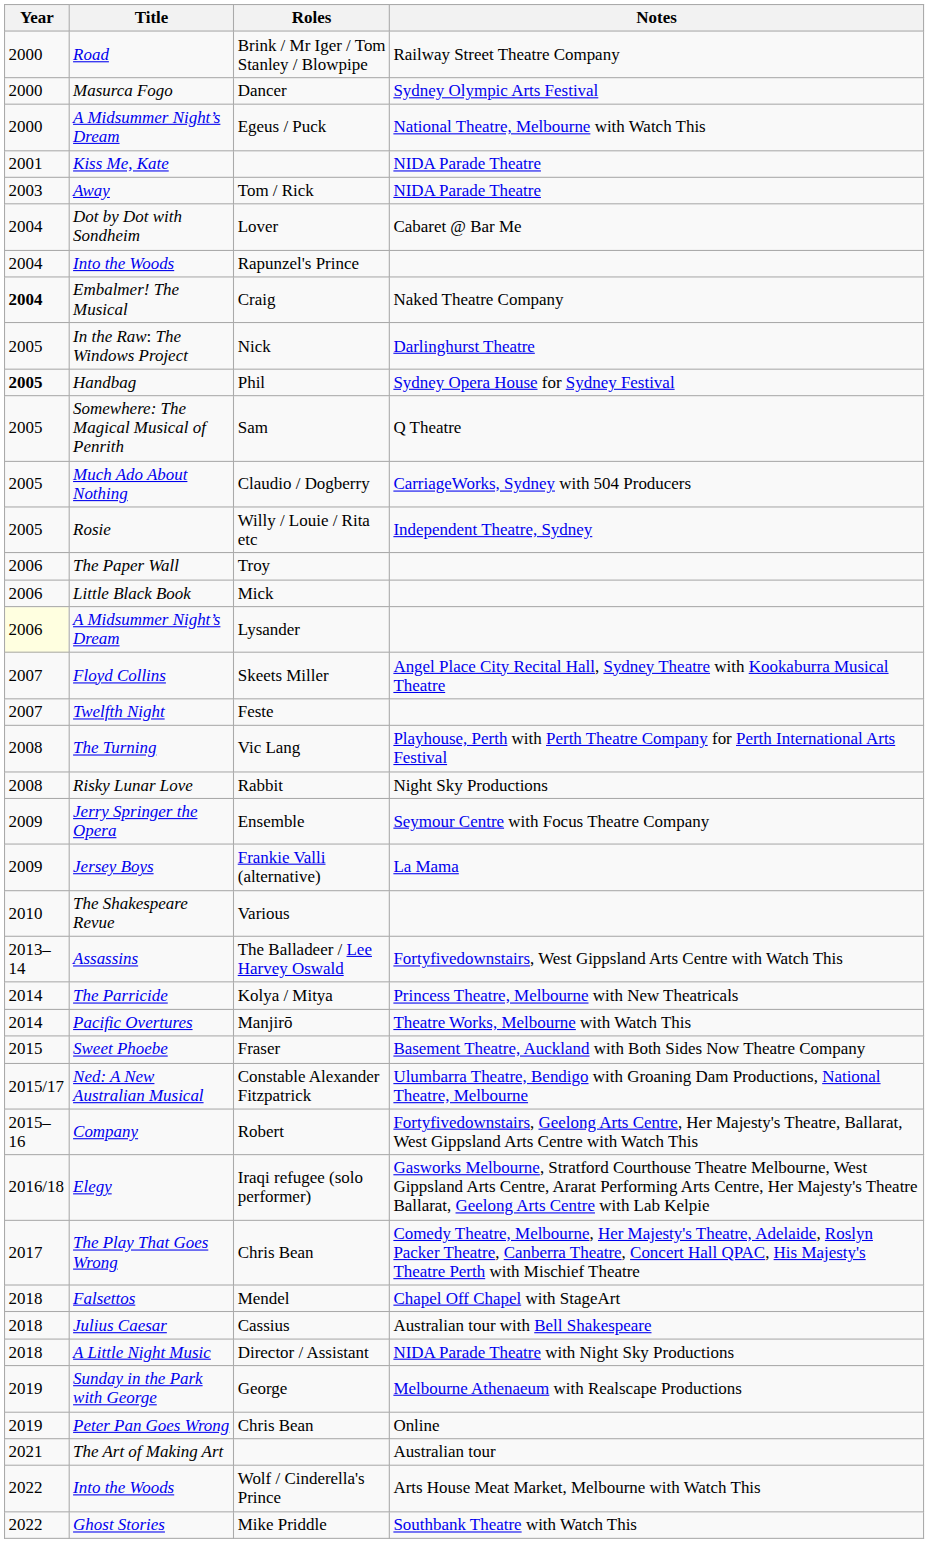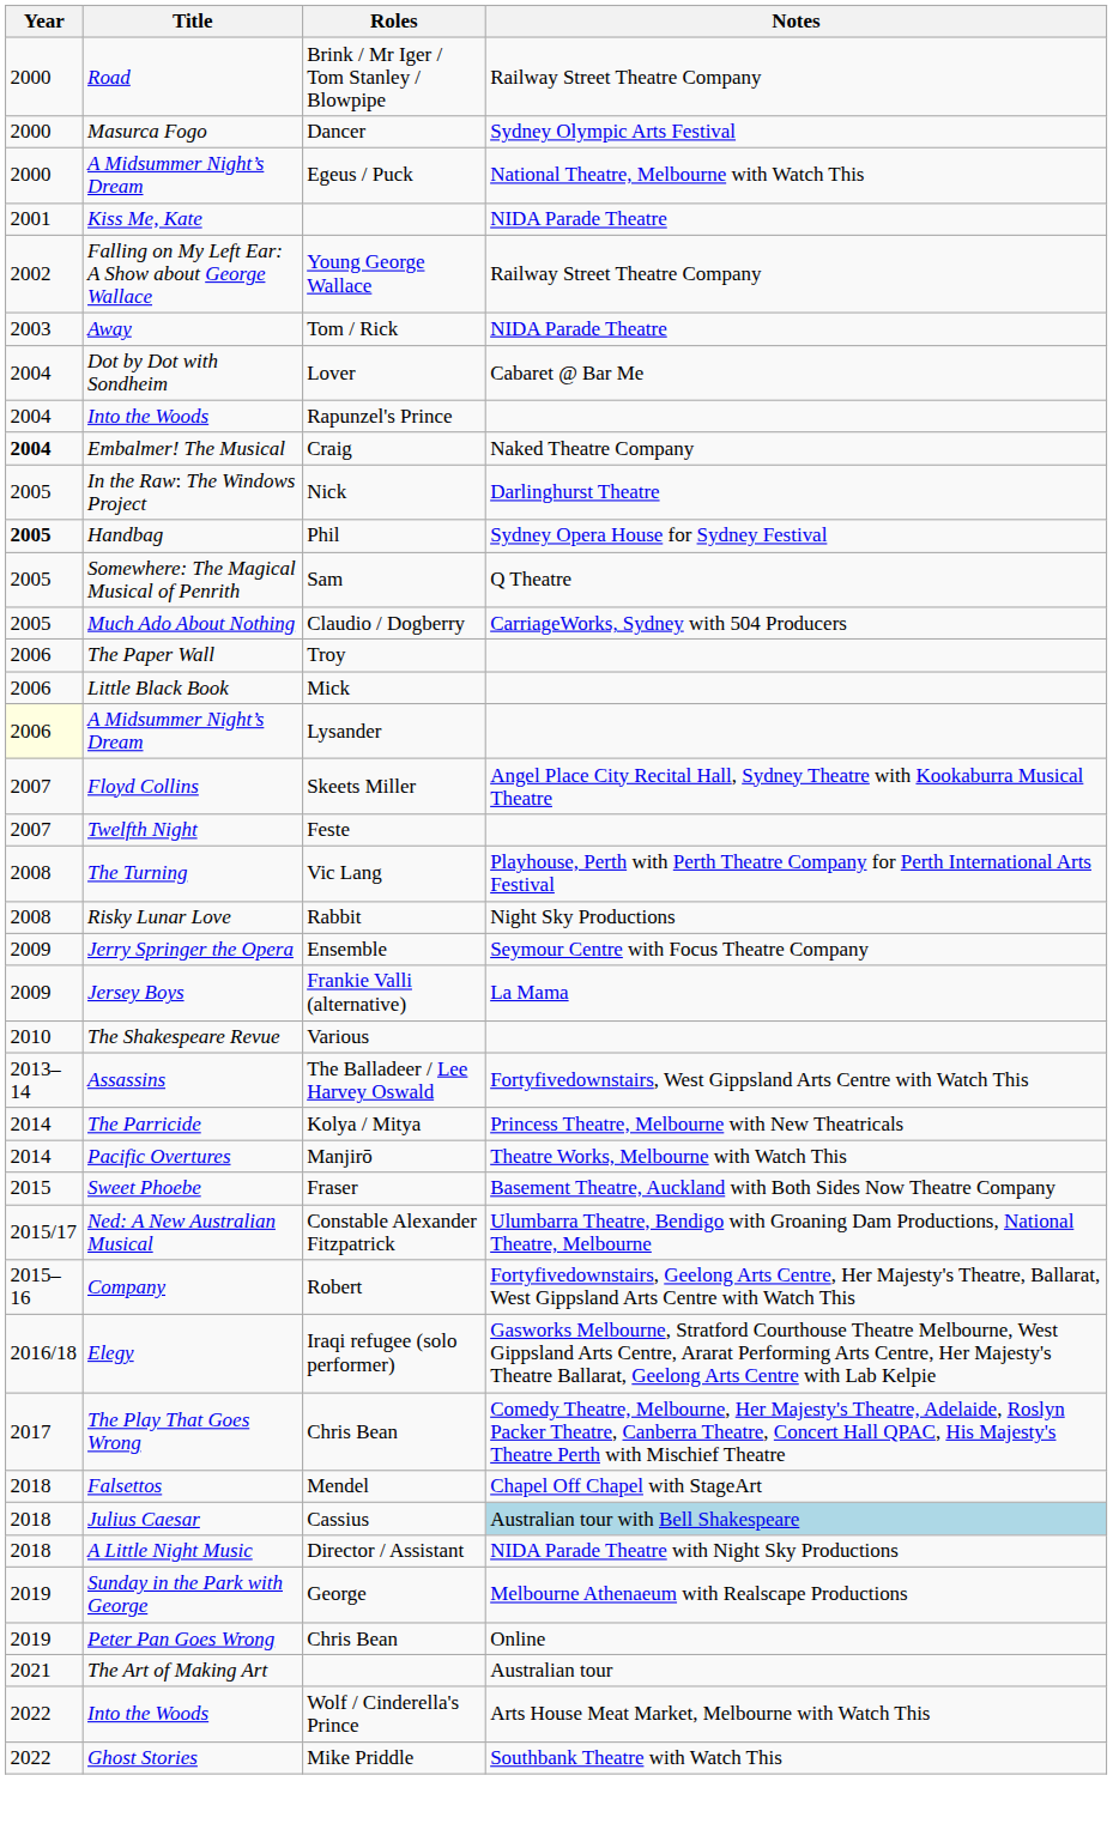 <table class="wikitable">
 <tr>
 <th>Year</th>
 <th>Title</th>
 <th>Roles</th>
 <th>Notes</th>
 </tr>
 <tr>
 <td>2000</td>
 <td><em><a href='#'>Road</a></em></td>
 <td>Brink / Mr Iger / Tom Stanley / Blowpipe</td>
 <td>Railway Street Theatre Company</td>
 </tr>
 <tr>
 <td>2000</td>
 <td><em>Masurca Fogo</em></td>
 <td>Dancer</td>
 <td><a href='#'>Sydney Olympic Arts Festival</a></td>
 </tr>
 <tr>
 <td>2000</td>
 <td><em><a href='#'>A Midsummer Night’s Dream</a></em></td>
 <td>Egeus / Puck</td>
 <td><a href='#'>National Theatre, Melbourne</a> with Watch This</td>
 </tr>
 <tr>
 <td>2001</td>
 <td><em><a href='#'>Kiss Me, Kate</a></em></td>
 <td></td>
 <td><a href='#'>NIDA Parade Theatre</a></td>
+</tr>
+<tr>
+<td>2002</td>
+<td><em>Falling on My Left Ear: A Show about <a href='#'>George Wallace</a></em></td>
+<td><a href='#'>Young George Wallace</a></td>
+<td>Railway Street Theatre Company</td>
 </tr>
 <tr>
 <td>2003</td>
 <td><em><a href='#'>Away</a></em></td>
 <td>Tom / Rick</td>
 <td><a href='#'>NIDA Parade Theatre</a></td>
 </tr>
 <tr>
 <td>2004</td>
 <td><em>Dot by Dot with Sondheim</em></td>
 <td>Lover</td>
 <td>Cabaret @ Bar Me</td>
 </tr>
 <tr>
 <td>2004</td>
 <td><em><a href='#'>Into the Woods</a></em></td>
 <td>Rapunzel's Prince</td>
 <td></td>
 </tr>
 <tr>
 <td><strong>2004</strong></td>
 <td><em>Embalmer! The Musical</em></td>
 <td>Craig</td>
 <td>Naked Theatre Company</td>
 </tr>
 <tr>
 <td>2005</td>
 <td><em>In the Raw</em>: <em>The Windows Project</em></td>
 <td>Nick</td>
 <td><a href='#'>Darlinghurst Theatre</a></td>
 </tr>
 <tr>
 <td><strong>2005</strong></td>
 <td><em>Handbag</em></td>
 <td>Phil</td>
 <td><a href='#'>Sydney Opera House</a> for <a href='#'>Sydney Festival</a></td>
 </tr>
 <tr>
 <td>2005</td>
 <td><em>Somewhere: The Magical Musical of Penrith</em></td>
 <td>Sam</td>
 <td>Q Theatre</td>
 </tr>
 <tr>
 <td>2005</td>
 <td><em><a href='#'>Much Ado About Nothing</a></em></td>
 <td>Claudio / Dogberry</td>
 <td><a href='#'>CarriageWorks, Sydney</a> with 504 Producers</td>
-</tr>
-<tr>
-<td>2005</td>
-<td><em>Rosie</em></td>
-<td>Willy / Louie / Rita etc</td>
-<td><a href='#'>Independent Theatre, Sydney</a></td>
 </tr>
 <tr>
 <td>2006</td>
 <td><em>The Paper Wall</em></td>
 <td>Troy</td>
 <td></td>
 </tr>
 <tr>
 <td>2006</td>
 <td><em>Little Black Book</em></td>
 <td>Mick</td>
 <td></td>
 </tr>
 <tr>
 <td style="background: lightyellow;">2006</td>
 <td><em><a href='#'>A Midsummer Night’s Dream</a></em></td>
 <td>Lysander</td>
 <td></td>
 </tr>
 <tr>
 <td>2007</td>
 <td><em><a href='#'>Floyd Collins</a></em></td>
 <td>Skeets Miller</td>
 <td><a href='#'>Angel Place City Recital Hall</a>, <a href='#'>Sydney Theatre</a> with <a href='#'>Kookaburra Musical Theatre</a></td>
 </tr>
 <tr>
 <td>2007</td>
 <td><em><a href='#'>Twelfth Night</a></em></td>
 <td>Feste</td>
 <td></td>
 </tr>
 <tr>
 <td>2008</td>
 <td><em><a href='#'>The Turning</a></em></td>
 <td>Vic Lang</td>
 <td><a href='#'>Playhouse, Perth</a> with <a href='#'>Perth Theatre Company</a> for <a href='#'>Perth International Arts Festival</a></td>
 </tr>
 <tr>
 <td>2008</td>
 <td><em>Risky Lunar Love</em></td>
 <td>Rabbit</td>
 <td>Night Sky Productions</td>
 </tr>
 <tr>
 <td>2009</td>
 <td><em><a href='#'>Jerry Springer the Opera</a></em></td>
 <td>Ensemble</td>
 <td><a href='#'>Seymour Centre</a> with Focus Theatre Company</td>
 </tr>
 <tr>
 <td>2009</td>
 <td><em><a href='#'>Jersey Boys</a></em></td>
 <td><a href='#'>Frankie Valli</a> (alternative)</td>
 <td><a href='#'>La Mama</a></td>
 </tr>
 <tr>
 <td>2010</td>
 <td><em>The Shakespeare Revue</em></td>
 <td>Various</td>
 <td></td>
 </tr>
 <tr>
 <td>2013–14</td>
 <td><em><a href='#'>Assassins</a></em></td>
 <td>The Balladeer / <a href='#'>Lee Harvey Oswald</a></td>
 <td><a href='#'>Fortyfivedownstairs</a>, West Gippsland Arts Centre with Watch This</td>
 </tr>
 <tr>
 <td>2014</td>
 <td><em><a href='#'>The Parricide</a></em></td>
 <td>Kolya / Mitya</td>
 <td><a href='#'>Princess Theatre, Melbourne</a> with New Theatricals</td>
 </tr>
 <tr>
 <td>2014</td>
 <td><em><a href='#'>Pacific Overtures</a></em></td>
 <td>Manjirō</td>
 <td><a href='#'>Theatre Works, Melbourne</a> with Watch This</td>
 </tr>
 <tr>
 <td>2015</td>
 <td><em><a href='#'>Sweet Phoebe</a></em></td>
 <td>Fraser</td>
 <td><a href='#'>Basement Theatre, Auckland</a> with Both Sides Now Theatre Company</td>
 </tr>
 <tr>
 <td>2015/17</td>
 <td><em><a href='#'>Ned: A New Australian Musical</a></em></td>
 <td>Constable Alexander Fitzpatrick</td>
 <td><a href='#'>Ulumbarra Theatre, Bendigo</a> with Groaning Dam Productions, <a href='#'>National Theatre, Melbourne</a></td>
 </tr>
 <tr>
 <td>2015–16</td>
 <td><em><a href='#'>Company</a></em></td>
 <td>Robert</td>
 <td><a href='#'>Fortyfivedownstairs</a>, <a href='#'>Geelong Arts Centre</a>, Her Majesty's Theatre, Ballarat, West Gippsland Arts Centre with Watch This</td>
 </tr>
 <tr>
 <td>2016/18</td>
 <td><em><a href='#'>Elegy</a></em></td>
 <td>Iraqi refugee (solo performer)</td>
 <td><a href='#'>Gasworks Melbourne</a>, Stratford Courthouse Theatre Melbourne, West Gippsland Arts Centre, Ararat Performing Arts Centre, Her Majesty's Theatre Ballarat, <a href='#'>Geelong Arts Centre</a> with Lab Kelpie</td>
 </tr>
 <tr>
 <td>2017</td>
 <td><em><a href='#'>The Play That Goes Wrong</a></em></td>
 <td>Chris Bean</td>
 <td><a href='#'>Comedy Theatre, Melbourne</a>, <a href='#'>Her Majesty's Theatre, Adelaide</a>, <a href='#'>Roslyn Packer Theatre</a>, <a href='#'>Canberra Theatre</a>, <a href='#'>Concert Hall QPAC</a>, <a href='#'>His Majesty's Theatre Perth</a> with Mischief Theatre</td>
 </tr>
 <tr>
 <td>2018</td>
 <td><em><a href='#'>Falsettos</a></em></td>
 <td>Mendel</td>
 <td><a href='#'>Chapel Off Chapel</a> with StageArt</td>
 </tr>
 <tr>
 <td>2018</td>
 <td><em><a href='#'>Julius Caesar</a></em></td>
 <td>Cassius</td>
-<td>Australian tour with <a href='#'>Bell Shakespeare</a></td>
+<td style="background: lightblue;">Australian tour with <a href='#'>Bell Shakespeare</a></td>
 </tr>
 <tr>
 <td>2018</td>
 <td><em><a href='#'>A Little Night Music</a></em></td>
 <td>Director / Assistant</td>
 <td><a href='#'>NIDA Parade Theatre</a> with Night Sky Productions</td>
 </tr>
 <tr>
 <td>2019</td>
 <td><em><a href='#'>Sunday in the Park with George</a></em></td>
 <td>George</td>
 <td><a href='#'>Melbourne Athenaeum</a> with Realscape Productions</td>
 </tr>
 <tr>
 <td>2019</td>
 <td><em><a href='#'>Peter Pan Goes Wrong</a></em></td>
 <td>Chris Bean</td>
 <td>Online</td>
 </tr>
 <tr>
 <td>2021</td>
 <td><em>The Art of Making Art</em></td>
 <td></td>
 <td>Australian tour</td>
 </tr>
 <tr>
 <td>2022</td>
 <td><em><a href='#'>Into the Woods</a></em></td>
 <td>Wolf / Cinderella's Prince</td>
 <td>Arts House Meat Market, Melbourne with Watch This</td>
 </tr>
 <tr>
 <td>2022</td>
 <td><em><a href='#'>Ghost Stories</a></em></td>
 <td>Mike Priddle</td>
 <td><a href='#'>Southbank Theatre</a> with Watch This</td>
 </tr>
 </table>
